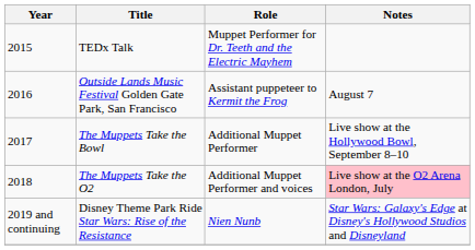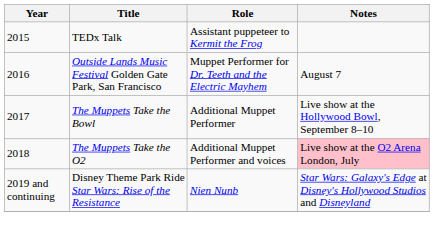 <table class="wikitable">
 <tr>
 <th>Year</th>
 <th>Title</th>
 <th>Role</th>
 <th>Notes</th>
 </tr>
 <tr>
 <td>2015</td>
 <td>TEDx Talk</td>
-<td>Muppet Performer for <em><a href='#'>Dr. Teeth and the Electric Mayhem</a></em></td>
+<td>Assistant puppeteer to <em><a href='#'>Kermit the Frog</a> </em></td>
 <td></td>
 </tr>
 <tr>
 <td>2016</td>
 <td><em><a href='#'>Outside Lands Music Festival</a></em> Golden Gate Park, San Francisco</td>
-<td>Assistant puppeteer to <em><a href='#'>Kermit the Frog</a> </em></td>
+<td>Muppet Performer for <em><a href='#'>Dr. Teeth and the Electric Mayhem</a></em></td>
 <td>August 7</td>
 </tr>
 <tr>
 <td>2017</td>
 <td><em><a href='#'>The Muppets</a> Take the Bowl</em></td>
 <td>Additional Muppet Performer</td>
 <td>Live show at the <a href='#'>Hollywood Bowl</a>, September 8–10</td>
 </tr>
 <tr>
 <td>2018</td>
 <td><em><a href='#'>The Muppets</a> Take the O2</em></td>
 <td>Additional Muppet Performer and voices</td>
 <td style="background: pink;">Live show at the <a href='#'>O2 Arena</a> London, July</td>
 </tr>
 <tr>
 <td>2019 and continuing</td>
 <td>Disney Theme Park Ride <em><a href='#'>Star Wars: Rise of the Resistance</a></em></td>
 <td><em><a href='#'>Nien Nunb</a></em></td>
 <td><em><a href='#'>Star Wars: Galaxy's Edge</a></em> at <em><a href='#'>Disney's Hollywood Studios</a></em> and <em><a href='#'>Disneyland</a></em></td>
 </tr>
 <tr>
 </tr>
 </table>
